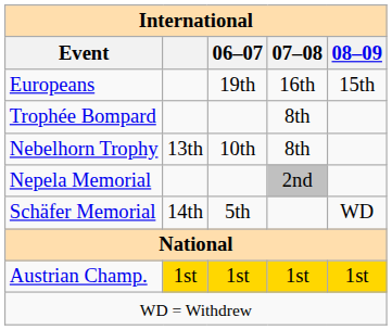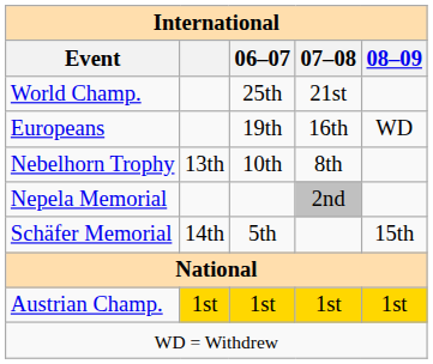 <table class="wikitable" style="text-align:center">
 <tr>
 <th style="background-color: #ffdead; " colspan=5 align=center>International</th>
 </tr>
 <tr>
 <th>Event</th>
 <th></th>
 <th>06–07</th>
 <th>07–08</th>
 <th><a href='#'>08–09</a></th>
 </tr>
 <tr>
+<td align=left><a href='#'>World Champ.</a></td>
+<td></td>
+<td>25th</td>
+<td>21st</td>
+<td></td>
+</tr>
+<tr>
 <td align=left><a href='#'>Europeans</a></td>
 <td></td>
 <td>19th</td>
 <td>16th</td>
-<td>15th</td>
-</tr>
-<tr>
-<td align=left> <a href='#'>Trophée Bompard</a></td>
-<td></td>
-<td></td>
-<td>8th</td>
-<td></td>
+<td>WD</td>
 </tr>
 <tr>
 <td align=left><a href='#'>Nebelhorn Trophy</a></td>
 <td>13th</td>
 <td>10th</td>
 <td>8th</td>
 <td></td>
 </tr>
 <tr>
 <td align=left><a href='#'>Nepela Memorial</a></td>
 <td></td>
 <td></td>
 <td bgcolor=silver>2nd</td>
 <td></td>
 </tr>
 <tr>
 <td align=left><a href='#'>Schäfer Memorial</a></td>
 <td>14th</td>
 <td>5th</td>
 <td></td>
-<td>WD</td>
+<td>15th</td>
 </tr>
 <tr>
 <th style="background-color: #ffdead; " colspan=5 align=center>National</th>
 </tr>
 <tr>
 <td align=left><a href='#'>Austrian Champ.</a></td>
 <td bgcolor=gold>1st</td>
 <td bgcolor=gold>1st</td>
 <td bgcolor=gold>1st</td>
 <td bgcolor=gold>1st</td>
 </tr>
 <tr>
 <td colspan=5 align=center><small> WD = Withdrew </small></td>
 </tr>
 </table>
